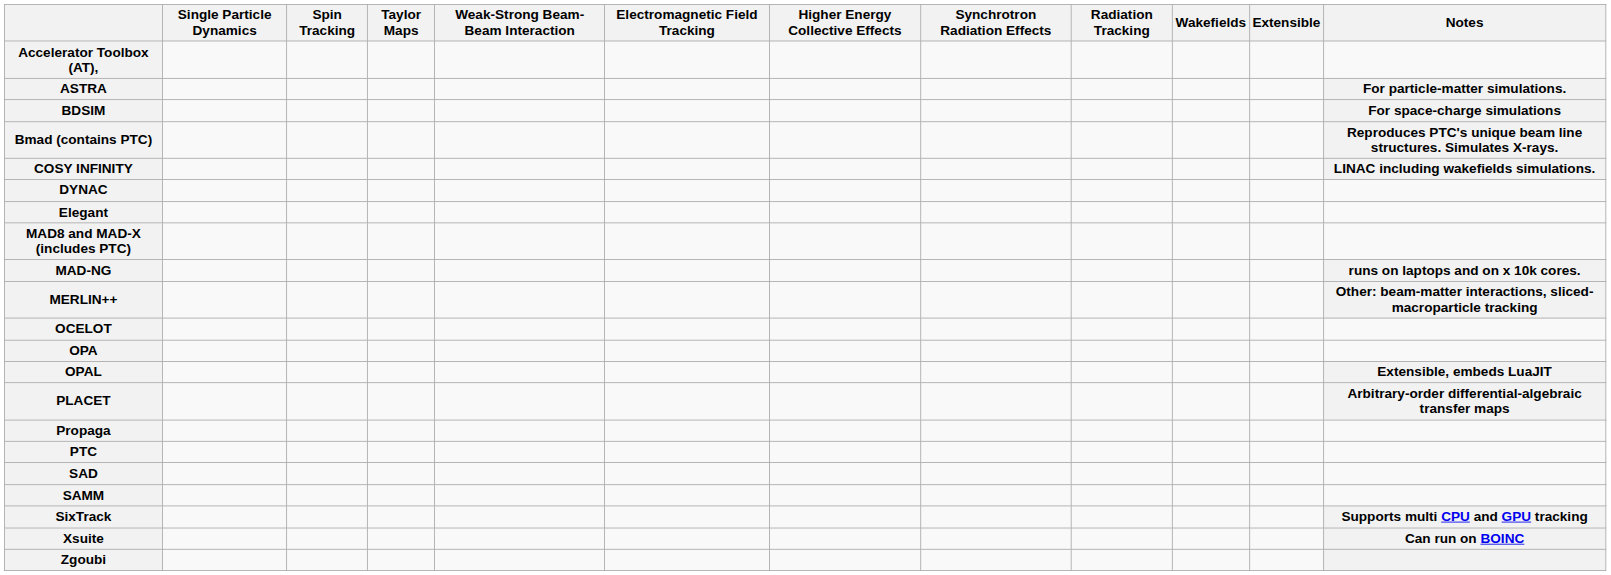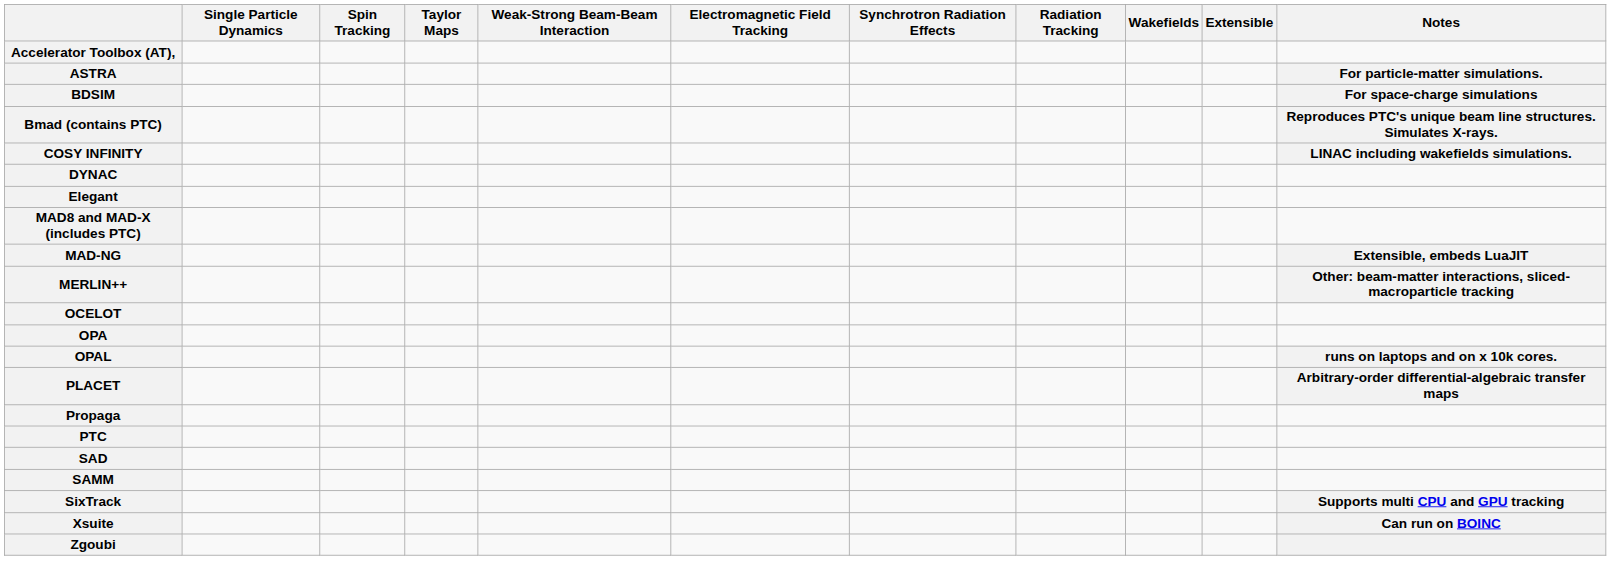 <table class="wikitable  sortable" style="text-align: center; width: 95%">
 <tr>
 <th></th>
 <th>Single Particle Dynamics</th>
 <th>Spin Tracking</th>
 <th>Taylor Maps</th>
 <th>Weak-Strong Beam-Beam Interaction</th>
 <th>Electromagnetic Field Tracking</th>
-<th>Higher Energy Collective Effects</th>
 <th>Synchrotron Radiation Effects</th>
 <th>Radiation Tracking</th>
 <th>Wakefields</th>
 <th>Extensible</th>
 <th>Notes</th>
 </tr>
 <tr>
 <th>Accelerator Toolbox (AT),</th>
-<td></td>
 <td></td>
 <td></td>
 <td></td>
 <td></td>
 <td></td>
 <td></td>
 <td></td>
 <td></td>
 <td></td>
 <td></td>
 </tr>
 <tr>
 <th>ASTRA</th>
 <td></td>
 <td></td>
 <td></td>
 <td></td>
 <td></td>
 <td></td>
 <td></td>
 <td></td>
 <td></td>
-<td></td>
 <th>For particle-matter simulations.</th>
 </tr>
 <tr>
 <th>BDSIM</th>
-<td></td>
 <td></td>
 <td></td>
 <td></td>
 <td></td>
 <td></td>
 <td></td>
 <td></td>
 <td></td>
 <td></td>
 <th>For space-charge simulations</th>
 </tr>
 <tr>
 <th>Bmad (contains PTC)</th>
 <td></td>
 <td></td>
 <td></td>
 <td></td>
 <td></td>
 <td></td>
 <td></td>
 <td></td>
 <td></td>
-<td></td>
 <th>Reproduces PTC's unique beam line structures. Simulates X-rays.</th>
 </tr>
 <tr>
 <th>COSY INFINITY</th>
-<td></td>
 <td></td>
 <td></td>
 <td></td>
 <td></td>
 <td></td>
 <td></td>
 <td></td>
 <td></td>
 <td></td>
 <th>LINAC including wakefields simulations.</th>
 </tr>
 <tr>
 <th>DYNAC</th>
 <td></td>
 <td></td>
 <td></td>
 <td></td>
 <td></td>
 <td></td>
 <td></td>
 <td></td>
 <td></td>
 <td></td>
-<td></td>
 </tr>
 <tr>
 <th>Elegant</th>
-<td></td>
 <td></td>
 <td></td>
 <td></td>
 <td></td>
 <td></td>
 <td></td>
 <td></td>
 <td></td>
 <td></td>
 <td></td>
 </tr>
 <tr>
 <th>MAD8 and MAD-X (includes PTC)</th>
 <td></td>
 <td></td>
 <td></td>
 <td></td>
 <td></td>
 <td></td>
 <td></td>
 <td></td>
 <td></td>
 <td></td>
-<td></td>
 </tr>
 <tr>
 <th>MAD-NG</th>
 <td></td>
 <td></td>
 <td></td>
 <td></td>
 <td></td>
 <td></td>
 <td></td>
 <td></td>
 <td></td>
-<td></td>
-<th>runs on laptops and on x 10k cores.</th>
+<th>Extensible, embeds LuaJIT</th>
 </tr>
 <tr>
 <th>MERLIN++</th>
-<td></td>
 <td></td>
 <td></td>
 <td></td>
 <td></td>
 <td></td>
 <td></td>
 <td></td>
 <td></td>
 <td></td>
 <th>Other: beam-matter interactions, sliced-macroparticle tracking</th>
 </tr>
 <tr>
 <th>OCELOT</th>
 <td></td>
 <td></td>
 <td></td>
 <td></td>
 <td></td>
 <td></td>
 <td></td>
 <td></td>
 <td></td>
 <td></td>
-<td></td>
 </tr>
 <tr>
 <th>OPA</th>
-<td></td>
 <td></td>
 <td></td>
 <td></td>
 <td></td>
 <td></td>
 <td></td>
 <td></td>
 <td></td>
 <td></td>
 <td></td>
 </tr>
 <tr>
 <th>OPAL</th>
 <td></td>
 <td></td>
 <td></td>
 <td></td>
 <td></td>
 <td></td>
 <td></td>
 <td></td>
 <td></td>
-<td></td>
-<th>Extensible, embeds LuaJIT</th>
+<th>runs on laptops and on x 10k cores.</th>
 </tr>
 <tr>
 <th>PLACET</th>
-<td></td>
 <td></td>
 <td></td>
 <td></td>
 <td></td>
 <td></td>
 <td></td>
 <td></td>
 <td></td>
 <td></td>
 <th>Arbitrary-order differential-algebraic transfer maps</th>
 </tr>
 <tr>
 <th>Propaga</th>
 <td></td>
 <td></td>
 <td></td>
 <td></td>
 <td></td>
 <td></td>
 <td></td>
 <td></td>
 <td></td>
 <td></td>
-<td></td>
 </tr>
 <tr>
 <th>PTC</th>
-<td></td>
 <td></td>
 <td></td>
 <td></td>
 <td></td>
 <td></td>
 <td></td>
 <td></td>
 <td></td>
 <td></td>
 <td></td>
 </tr>
 <tr>
 <th>SAD</th>
 <td></td>
 <td></td>
 <td></td>
 <td></td>
 <td></td>
 <td></td>
 <td></td>
 <td></td>
 <td></td>
 <td></td>
-<td></td>
 </tr>
 <tr>
 <th>SAMM</th>
-<td></td>
 <td></td>
 <td></td>
 <td></td>
 <td></td>
 <td></td>
 <td></td>
 <td></td>
 <td></td>
 <td></td>
 <td></td>
 </tr>
 <tr>
 <th>SixTrack</th>
 <td></td>
 <td></td>
 <td></td>
 <td></td>
 <td></td>
 <td></td>
 <td></td>
 <td></td>
 <td></td>
-<td></td>
 <th>Supports multi <a href='#'>CPU</a> and <a href='#'>GPU</a> tracking</th>
 </tr>
 <tr>
 <th>Xsuite</th>
-<td></td>
 <td></td>
 <td></td>
 <td></td>
 <td></td>
 <td></td>
 <td></td>
 <td></td>
 <td></td>
 <td></td>
 <th>Can run on <a href='#'>BOINC</a></th>
 </tr>
 <tr>
 <th>Zgoubi</th>
 <td></td>
 <td></td>
 <td></td>
 <td></td>
 <td></td>
 <td></td>
 <td></td>
 <td></td>
 <td></td>
-<td></td>
 <th></th>
 </tr>
 </table>
